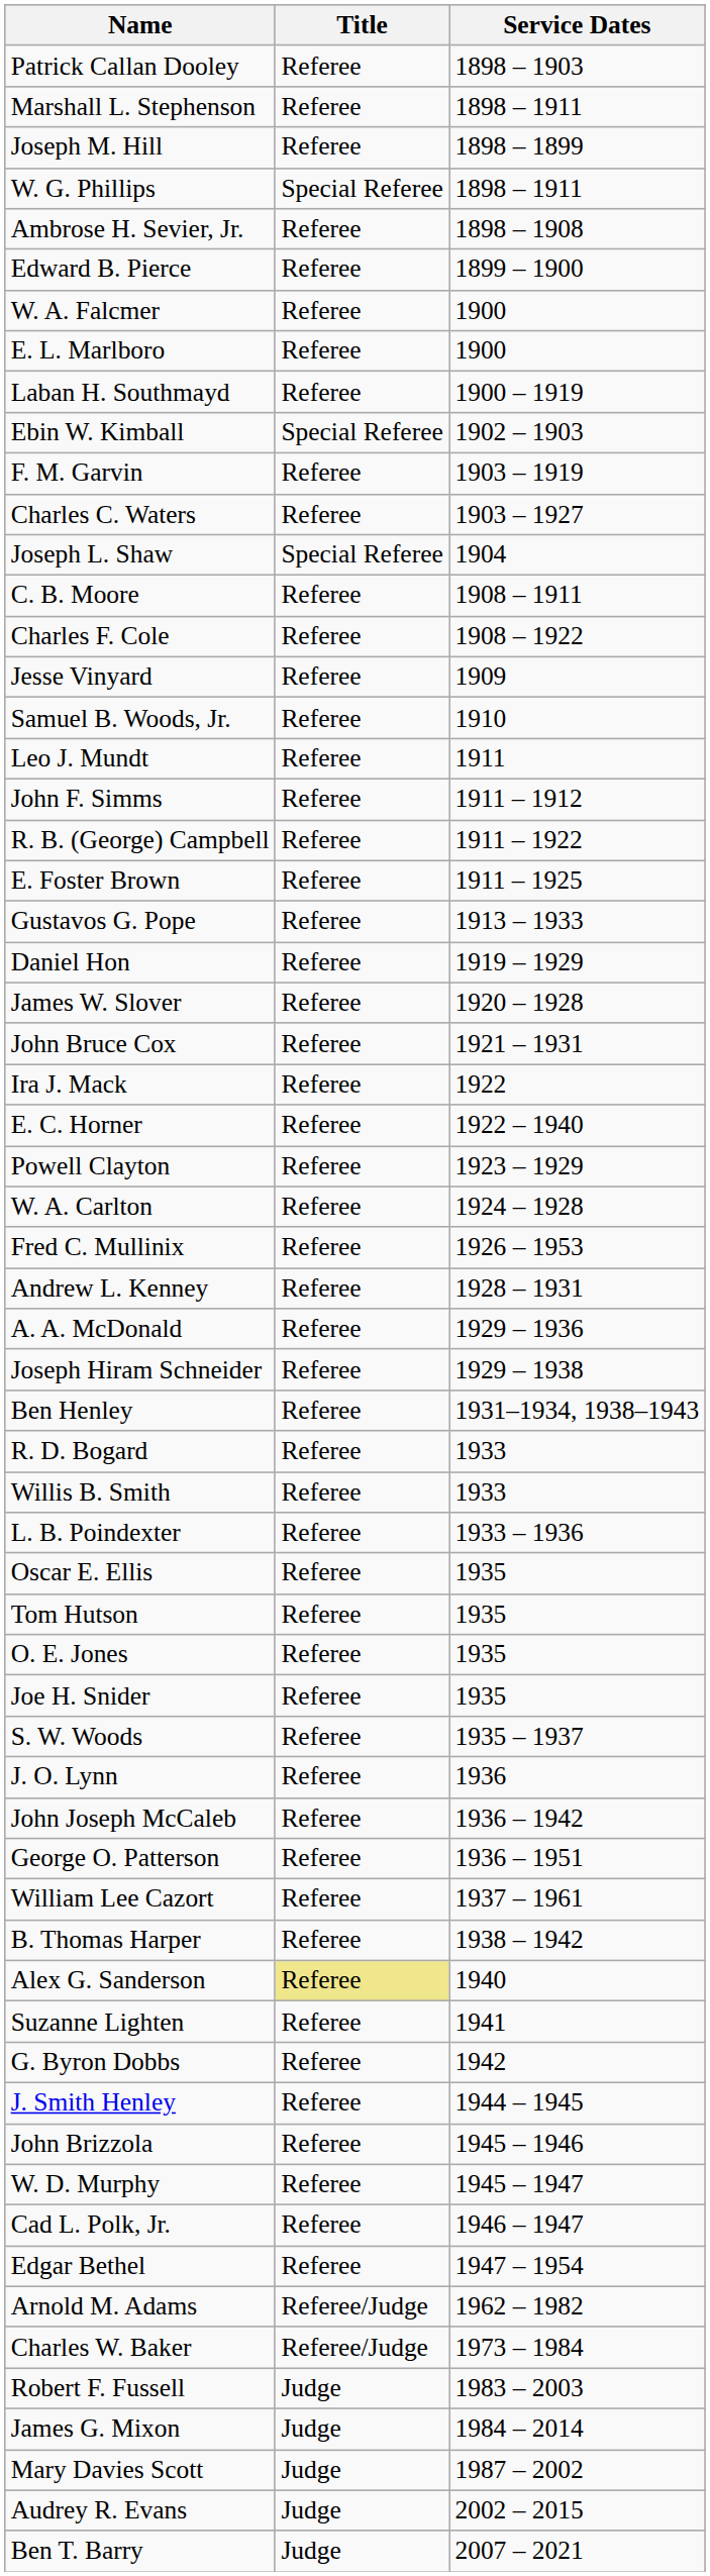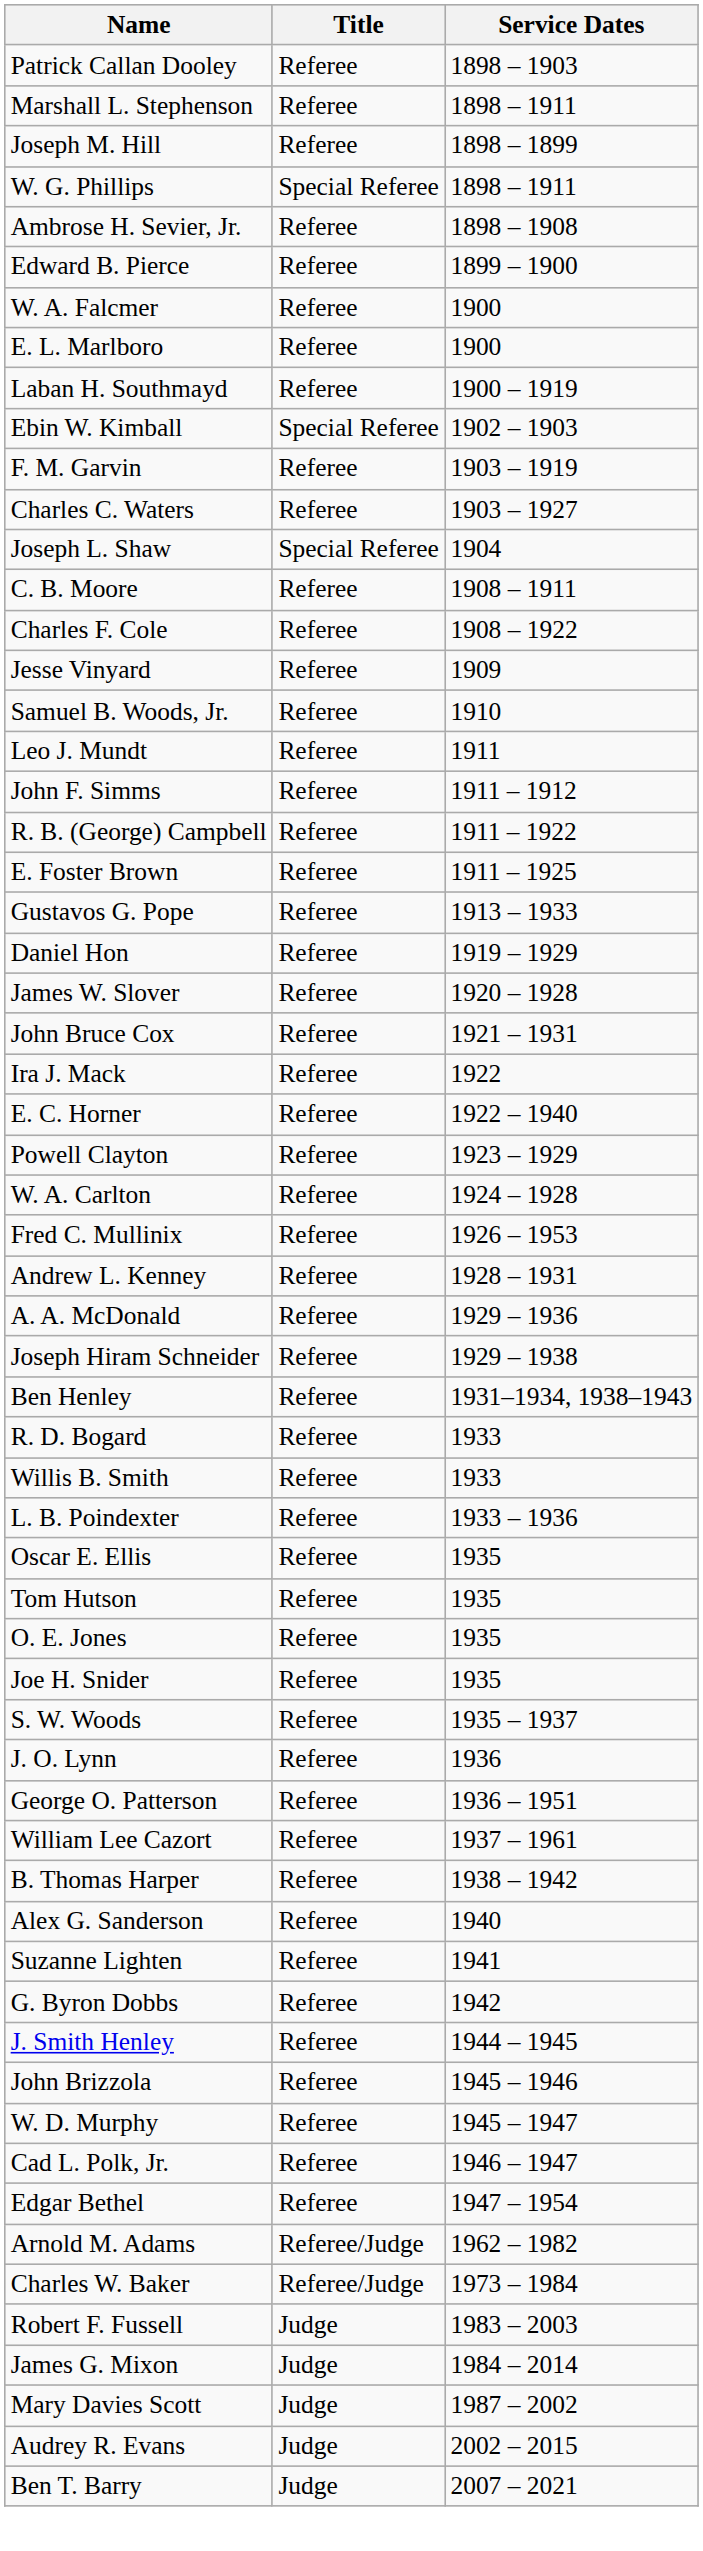 <table class="wikitable">
 <tr>
 <th>Name</th>
 <th>Title</th>
 <th>Service Dates</th>
 </tr>
 <tr>
 <td>Patrick Callan Dooley</td>
 <td>Referee</td>
 <td>1898 – 1903</td>
 </tr>
 <tr>
 <td>Marshall L. Stephenson</td>
 <td>Referee</td>
 <td>1898 – 1911</td>
 </tr>
 <tr>
 <td>Joseph M. Hill</td>
 <td>Referee</td>
 <td>1898 – 1899</td>
 </tr>
 <tr>
 <td>W. G. Phillips</td>
 <td>Special Referee</td>
 <td>1898 – 1911</td>
 </tr>
 <tr>
 <td>Ambrose H. Sevier, Jr.</td>
 <td>Referee</td>
 <td>1898 – 1908</td>
 </tr>
 <tr>
 <td>Edward B. Pierce</td>
 <td>Referee</td>
 <td>1899 – 1900</td>
 </tr>
 <tr>
 <td>W. A. Falcmer</td>
 <td>Referee</td>
 <td>1900</td>
 </tr>
 <tr>
 <td>E. L. Marlboro</td>
 <td>Referee</td>
 <td>1900</td>
 </tr>
 <tr>
 <td>Laban H. Southmayd</td>
 <td>Referee</td>
 <td>1900 – 1919</td>
 </tr>
 <tr>
 <td>Ebin W. Kimball</td>
 <td>Special Referee</td>
 <td>1902 – 1903</td>
 </tr>
 <tr>
 <td>F. M. Garvin</td>
 <td>Referee</td>
 <td>1903 – 1919</td>
 </tr>
 <tr>
 <td>Charles C. Waters</td>
 <td>Referee</td>
 <td>1903 – 1927</td>
 </tr>
 <tr>
 <td>Joseph L. Shaw</td>
 <td>Special Referee</td>
 <td>1904</td>
 </tr>
 <tr>
 <td>C. B. Moore</td>
 <td>Referee</td>
 <td>1908 – 1911</td>
 </tr>
 <tr>
 <td>Charles F. Cole</td>
 <td>Referee</td>
 <td>1908 – 1922</td>
 </tr>
 <tr>
 <td>Jesse Vinyard</td>
 <td>Referee</td>
 <td>1909</td>
 </tr>
 <tr>
 <td>Samuel B. Woods, Jr.</td>
 <td>Referee</td>
 <td>1910</td>
 </tr>
 <tr>
 <td>Leo J. Mundt</td>
 <td>Referee</td>
 <td>1911</td>
 </tr>
 <tr>
 <td>John F. Simms</td>
 <td>Referee</td>
 <td>1911 – 1912</td>
 </tr>
 <tr>
 <td>R. B. (George) Campbell</td>
 <td>Referee</td>
 <td>1911 – 1922</td>
 </tr>
 <tr>
 <td>E. Foster Brown</td>
 <td>Referee</td>
 <td>1911 – 1925</td>
 </tr>
 <tr>
 <td>Gustavos G. Pope</td>
 <td>Referee</td>
 <td>1913 – 1933</td>
 </tr>
 <tr>
 <td>Daniel Hon</td>
 <td>Referee</td>
 <td>1919 – 1929</td>
 </tr>
 <tr>
 <td>James W. Slover</td>
 <td>Referee</td>
 <td>1920 – 1928</td>
 </tr>
 <tr>
 <td>John Bruce Cox</td>
 <td>Referee</td>
 <td>1921 – 1931</td>
 </tr>
 <tr>
 <td>Ira J. Mack</td>
 <td>Referee</td>
 <td>1922</td>
 </tr>
 <tr>
 <td>E. C. Horner</td>
 <td>Referee</td>
 <td>1922 – 1940</td>
 </tr>
 <tr>
 <td>Powell Clayton</td>
 <td>Referee</td>
 <td>1923 – 1929</td>
 </tr>
 <tr>
 <td>W. A. Carlton</td>
 <td>Referee</td>
 <td>1924 – 1928</td>
 </tr>
 <tr>
 <td>Fred C. Mullinix</td>
 <td>Referee</td>
 <td>1926 – 1953</td>
 </tr>
 <tr>
 <td>Andrew L. Kenney</td>
 <td>Referee</td>
 <td>1928 – 1931</td>
 </tr>
 <tr>
 <td>A. A. McDonald</td>
 <td>Referee</td>
 <td>1929 – 1936</td>
 </tr>
 <tr>
 <td>Joseph Hiram Schneider</td>
 <td>Referee</td>
 <td>1929 – 1938</td>
 </tr>
 <tr>
 <td>Ben Henley</td>
 <td>Referee</td>
 <td>1931–1934, 1938–1943</td>
 </tr>
 <tr>
 <td>R. D. Bogard</td>
 <td>Referee</td>
 <td>1933</td>
 </tr>
 <tr>
 <td>Willis B. Smith</td>
 <td>Referee</td>
 <td>1933</td>
 </tr>
 <tr>
 <td>L. B. Poindexter</td>
 <td>Referee</td>
 <td>1933 – 1936</td>
 </tr>
 <tr>
 <td>Oscar E. Ellis</td>
 <td>Referee</td>
 <td>1935</td>
 </tr>
 <tr>
 <td>Tom Hutson</td>
 <td>Referee</td>
 <td>1935</td>
 </tr>
 <tr>
 <td>O. E. Jones</td>
 <td>Referee</td>
 <td>1935</td>
 </tr>
 <tr>
 <td>Joe H. Snider</td>
 <td>Referee</td>
 <td>1935</td>
 </tr>
 <tr>
 <td>S. W. Woods</td>
 <td>Referee</td>
 <td>1935 – 1937</td>
 </tr>
 <tr>
 <td>J. O. Lynn</td>
 <td>Referee</td>
 <td>1936</td>
 </tr>
 <tr>
-<td>John Joseph McCaleb</td>
-<td>Referee</td>
-<td>1936 – 1942</td>
-</tr>
-<tr>
 <td>George O. Patterson</td>
 <td>Referee</td>
 <td>1936 – 1951</td>
 </tr>
 <tr>
 <td>William Lee Cazort</td>
 <td>Referee</td>
 <td>1937 – 1961</td>
 </tr>
 <tr>
 <td>B. Thomas Harper</td>
 <td>Referee</td>
 <td>1938 – 1942</td>
 </tr>
 <tr>
 <td>Alex G. Sanderson</td>
-<td style="background: khaki;">Referee</td>
+<td>Referee</td>
 <td>1940</td>
 </tr>
 <tr>
 <td>Suzanne Lighten</td>
 <td>Referee</td>
 <td>1941</td>
 </tr>
 <tr>
 <td>G. Byron Dobbs</td>
 <td>Referee</td>
 <td>1942</td>
 </tr>
 <tr>
 <td><a href='#'>J. Smith Henley</a></td>
 <td>Referee</td>
 <td>1944 – 1945</td>
 </tr>
 <tr>
 <td>John Brizzola</td>
 <td>Referee</td>
 <td>1945 – 1946</td>
 </tr>
 <tr>
 <td>W. D. Murphy</td>
 <td>Referee</td>
 <td>1945 – 1947</td>
 </tr>
 <tr>
 <td>Cad L. Polk, Jr.</td>
 <td>Referee</td>
 <td>1946 – 1947</td>
 </tr>
 <tr>
 <td>Edgar Bethel</td>
 <td>Referee</td>
 <td>1947 – 1954</td>
 </tr>
 <tr>
 <td>Arnold M. Adams</td>
 <td>Referee/Judge</td>
 <td>1962 – 1982</td>
 </tr>
 <tr>
 <td>Charles W. Baker</td>
 <td>Referee/Judge</td>
 <td>1973 – 1984</td>
 </tr>
 <tr>
 <td>Robert F. Fussell</td>
 <td>Judge</td>
 <td>1983 – 2003</td>
 </tr>
 <tr>
 <td>James G. Mixon</td>
 <td>Judge</td>
 <td>1984 – 2014</td>
 </tr>
 <tr>
 <td>Mary Davies Scott</td>
 <td>Judge</td>
 <td>1987 – 2002</td>
 </tr>
 <tr>
 <td>Audrey R. Evans</td>
 <td>Judge</td>
 <td>2002 – 2015</td>
 </tr>
 <tr>
 <td>Ben T. Barry</td>
 <td>Judge</td>
 <td>2007 – 2021</td>
 </tr>
 </table>
